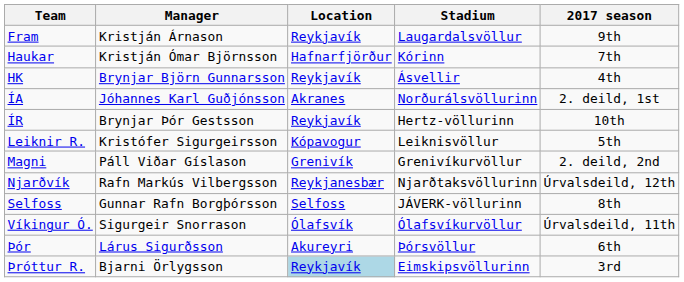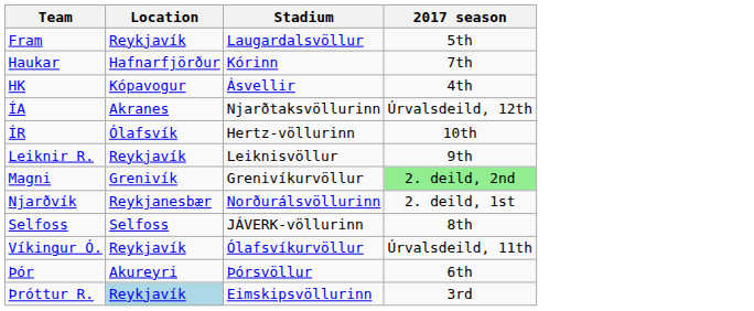 <table class="wikitable sortable">
 <tr>
 <th>Team</th>
-<th>Manager</th>
 <th>Location</th>
 <th>Stadium</th>
 <th>2017 season</th>
 </tr>
 <tr>
 <td><a href='#'>Fram</a></td>
-<td> Kristján Árnason</td>
 <td><a href='#'>Reykjavík</a></td>
 <td><a href='#'>Laugardalsvöllur</a></td>
-<td align=center>9th</td>
+<td align=center>5th</td>
 </tr>
 <tr>
 <td><a href='#'>Haukar</a></td>
-<td> Kristján Ómar Björnsson</td>
 <td><a href='#'>Hafnarfjörður</a></td>
 <td><a href='#'>Kórinn</a></td>
 <td align=center>7th</td>
 </tr>
 <tr>
 <td><a href='#'>HK</a></td>
-<td> <a href='#'>Brynjar Björn Gunnarsson</a></td>
-<td><a href='#'>Reykjavík</a></td>
+<td><a href='#'>Kópavogur</a></td>
 <td><a href='#'>Ásvellir</a></td>
 <td align=center>4th</td>
 </tr>
 <tr>
 <td><a href='#'>ÍA</a></td>
-<td> <a href='#'>Jóhannes Karl Guðjónsson</a></td>
 <td><a href='#'>Akranes</a></td>
-<td><a href='#'>Norðurálsvöllurinn</a></td>
-<td align=center>2. deild, 1st</td>
+<td>Njarðtaksvöllurinn</td>
+<td align=center>Úrvalsdeild, 12th</td>
 </tr>
 <tr>
 <td><a href='#'>ÍR</a></td>
-<td> Brynjar Þór Gestsson</td>
-<td><a href='#'>Reykjavík</a></td>
+<td><a href='#'>Ólafsvík</a></td>
 <td>Hertz-völlurinn</td>
 <td align=center>10th</td>
 </tr>
 <tr>
 <td><a href='#'>Leiknir R.</a></td>
-<td> Kristófer Sigurgeirsson</td>
-<td><a href='#'>Kópavogur</a></td>
+<td><a href='#'>Reykjavík</a></td>
 <td>Leiknisvöllur</td>
-<td align=center>5th</td>
+<td align=center>9th</td>
 </tr>
 <tr>
 <td><a href='#'>Magni</a></td>
-<td> Páll Viðar Gíslason</td>
 <td><a href='#'>Grenivík</a></td>
 <td>Grenivíkurvöllur</td>
-<td align=center>2. deild, 2nd</td>
+<td align=center style="background: lightgreen;">2. deild, 2nd</td>
 </tr>
 <tr>
 <td><a href='#'>Njarðvík</a></td>
-<td> Rafn Markús Vilbergsson</td>
 <td><a href='#'>Reykjanesbær</a></td>
-<td>Njarðtaksvöllurinn</td>
-<td align=center>Úrvalsdeild, 12th</td>
+<td><a href='#'>Norðurálsvöllurinn</a></td>
+<td align=center>2. deild, 1st</td>
 </tr>
 <tr>
 <td><a href='#'>Selfoss</a></td>
-<td> Gunnar Rafn Borgþórsson</td>
 <td><a href='#'>Selfoss</a></td>
 <td>JÁVERK-völlurinn</td>
 <td align=center>8th</td>
 </tr>
 <tr>
 <td><a href='#'>Víkingur Ó.</a></td>
-<td> Sigurgeir Snorrason</td>
-<td><a href='#'>Ólafsvík</a></td>
+<td><a href='#'>Reykjavík</a></td>
 <td><a href='#'>Ólafsvíkurvöllur</a></td>
 <td align=center>Úrvalsdeild, 11th</td>
 </tr>
 <tr>
 <td><a href='#'>Þór</a></td>
-<td> <a href='#'>Lárus Sigurðsson</a></td>
 <td><a href='#'>Akureyri</a></td>
 <td><a href='#'>Þórsvöllur</a></td>
 <td align=center>6th</td>
 </tr>
 <tr>
 <td><a href='#'>Þróttur R.</a></td>
-<td> Bjarni Örlygsson</td>
 <td style="background: lightblue;"><a href='#'>Reykjavík</a></td>
 <td><a href='#'>Eimskipsvöllurinn</a></td>
 <td align=center>3rd</td>
 </tr>
 </table>
